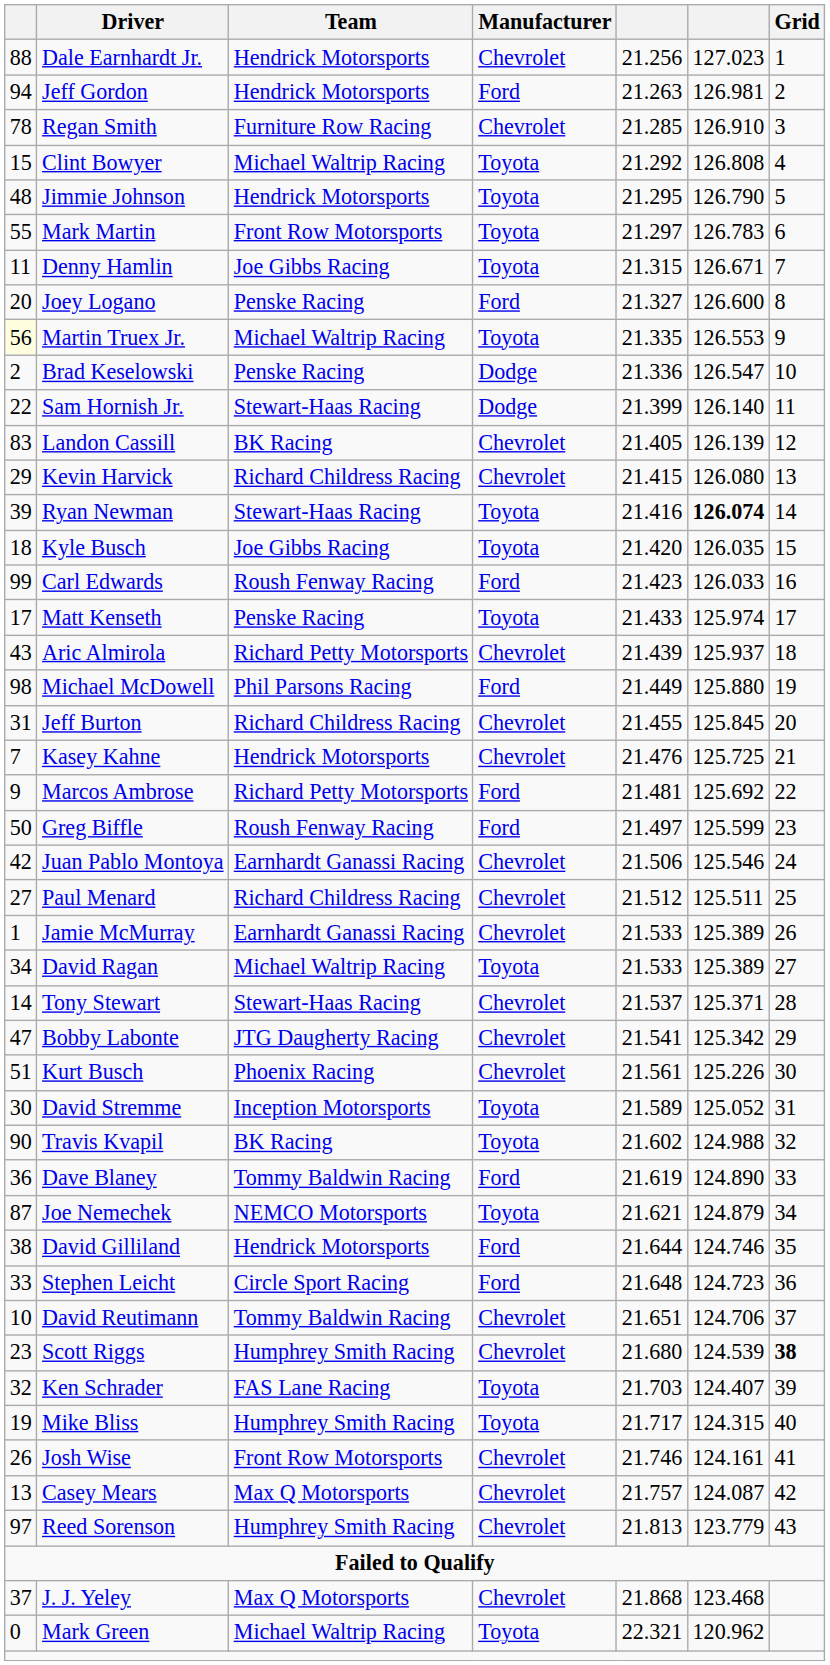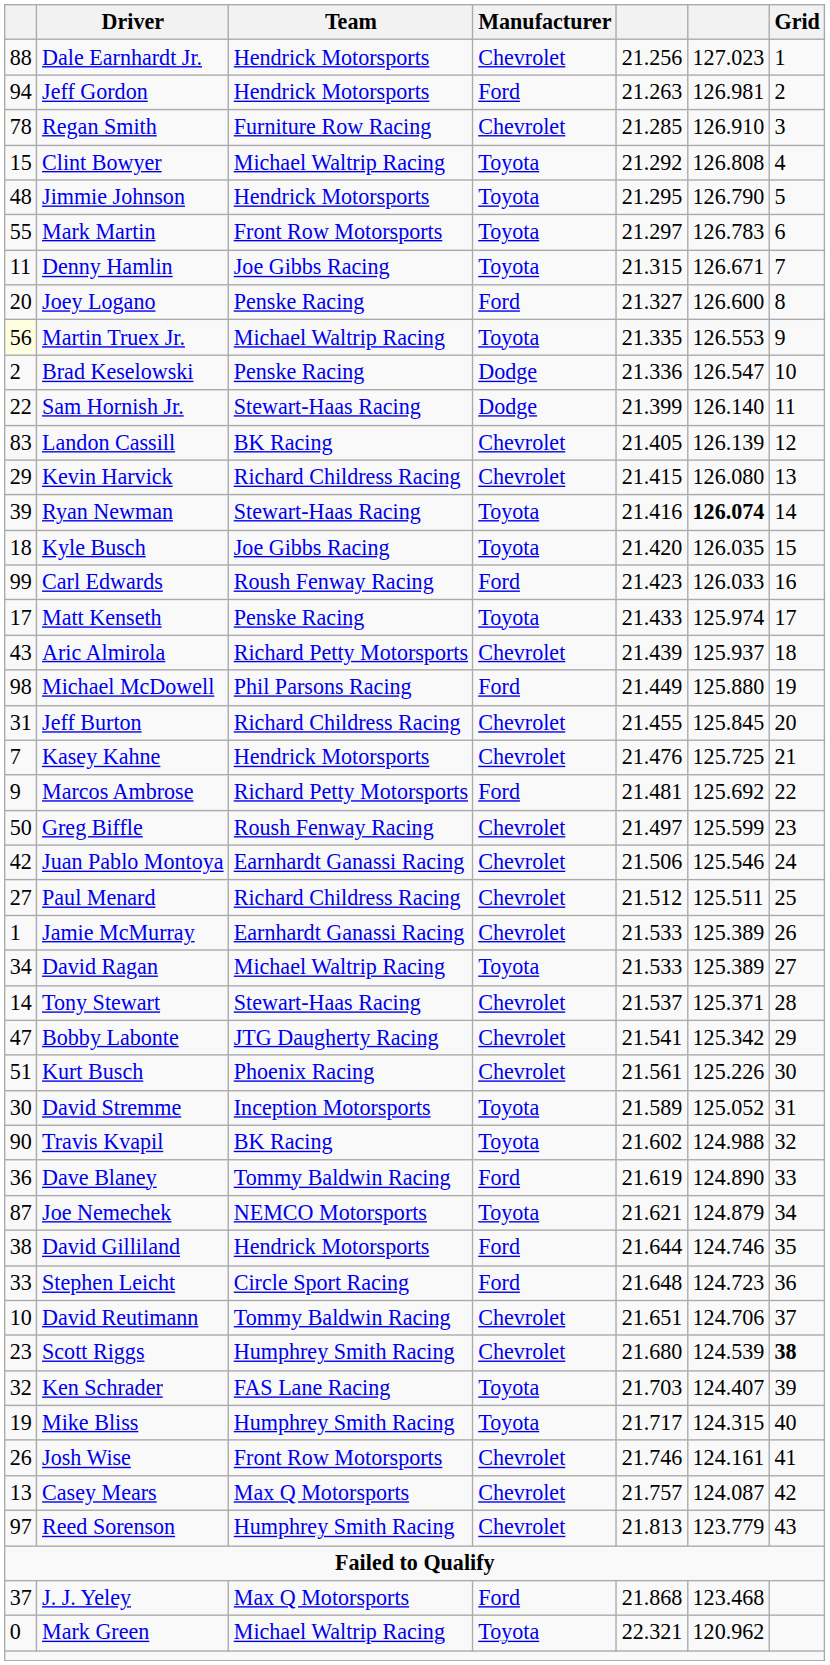 <table class="wikitable">
 <tr>
 <th></th>
 <th>Driver</th>
 <th>Team</th>
 <th>Manufacturer</th>
 <th></th>
 <th></th>
 <th>Grid</th>
 </tr>
 <tr>
 <td>88</td>
 <td><a href='#'>Dale Earnhardt Jr.</a></td>
 <td><a href='#'>Hendrick Motorsports</a></td>
 <td><a href='#'>Chevrolet</a></td>
 <td>21.256</td>
 <td>127.023</td>
 <td>1</td>
 </tr>
 <tr>
 <td>94</td>
 <td><a href='#'>Jeff Gordon</a></td>
 <td><a href='#'>Hendrick Motorsports</a></td>
 <td><a href='#'>Ford</a></td>
 <td>21.263</td>
 <td>126.981</td>
 <td>2</td>
 </tr>
 <tr>
 <td>78</td>
 <td><a href='#'>Regan Smith</a></td>
 <td><a href='#'>Furniture Row Racing</a></td>
 <td><a href='#'>Chevrolet</a></td>
 <td>21.285</td>
 <td>126.910</td>
 <td>3</td>
 </tr>
 <tr>
 <td>15</td>
 <td><a href='#'>Clint Bowyer</a></td>
 <td><a href='#'>Michael Waltrip Racing</a></td>
 <td><a href='#'>Toyota</a></td>
 <td>21.292</td>
 <td>126.808</td>
 <td>4</td>
 </tr>
 <tr>
 <td>48</td>
 <td><a href='#'>Jimmie Johnson</a></td>
 <td><a href='#'>Hendrick Motorsports</a></td>
 <td><a href='#'>Toyota</a></td>
 <td>21.295</td>
 <td>126.790</td>
 <td>5</td>
 </tr>
 <tr>
 <td>55</td>
 <td><a href='#'>Mark Martin</a></td>
 <td><a href='#'>Front Row Motorsports</a></td>
 <td><a href='#'>Toyota</a></td>
 <td>21.297</td>
 <td>126.783</td>
 <td>6</td>
 </tr>
 <tr>
 <td>11</td>
 <td><a href='#'>Denny Hamlin</a></td>
 <td><a href='#'>Joe Gibbs Racing</a></td>
 <td><a href='#'>Toyota</a></td>
 <td>21.315</td>
 <td>126.671</td>
 <td>7</td>
 </tr>
 <tr>
 <td>20</td>
 <td><a href='#'>Joey Logano</a></td>
 <td><a href='#'>Penske Racing</a></td>
 <td><a href='#'>Ford</a></td>
 <td>21.327</td>
 <td>126.600</td>
 <td>8</td>
 </tr>
 <tr>
 <td style="background: lightyellow;">56</td>
 <td><a href='#'>Martin Truex Jr.</a></td>
 <td><a href='#'>Michael Waltrip Racing</a></td>
 <td><a href='#'>Toyota</a></td>
 <td>21.335</td>
 <td>126.553</td>
 <td>9</td>
 </tr>
 <tr>
 <td>2</td>
 <td><a href='#'>Brad Keselowski</a></td>
 <td><a href='#'>Penske Racing</a></td>
 <td><a href='#'>Dodge</a></td>
 <td>21.336</td>
 <td>126.547</td>
 <td>10</td>
 </tr>
 <tr>
 <td>22</td>
 <td><a href='#'>Sam Hornish Jr.</a></td>
 <td><a href='#'>Stewart-Haas Racing</a></td>
 <td><a href='#'>Dodge</a></td>
 <td>21.399</td>
 <td>126.140</td>
 <td>11</td>
 </tr>
 <tr>
 <td>83</td>
 <td><a href='#'>Landon Cassill</a></td>
 <td><a href='#'>BK Racing</a></td>
 <td><a href='#'>Chevrolet</a></td>
 <td>21.405</td>
 <td>126.139</td>
 <td>12</td>
 </tr>
 <tr>
 <td>29</td>
 <td><a href='#'>Kevin Harvick</a></td>
 <td><a href='#'>Richard Childress Racing</a></td>
 <td><a href='#'>Chevrolet</a></td>
 <td>21.415</td>
 <td>126.080</td>
 <td>13</td>
 </tr>
 <tr>
 <td>39</td>
 <td><a href='#'>Ryan Newman</a></td>
 <td><a href='#'>Stewart-Haas Racing</a></td>
 <td><a href='#'>Toyota</a></td>
 <td>21.416</td>
 <td><strong>126.074</strong></td>
 <td>14</td>
 </tr>
 <tr>
 <td>18</td>
 <td><a href='#'>Kyle Busch</a></td>
 <td><a href='#'>Joe Gibbs Racing</a></td>
 <td><a href='#'>Toyota</a></td>
 <td>21.420</td>
 <td>126.035</td>
 <td>15</td>
 </tr>
 <tr>
 <td>99</td>
 <td><a href='#'>Carl Edwards</a></td>
 <td><a href='#'>Roush Fenway Racing</a></td>
 <td><a href='#'>Ford</a></td>
 <td>21.423</td>
 <td>126.033</td>
 <td>16</td>
 </tr>
 <tr>
 <td>17</td>
 <td><a href='#'>Matt Kenseth</a></td>
 <td><a href='#'>Penske Racing</a></td>
 <td><a href='#'>Toyota</a></td>
 <td>21.433</td>
 <td>125.974</td>
 <td>17</td>
 </tr>
 <tr>
 <td>43</td>
 <td><a href='#'>Aric Almirola</a></td>
 <td><a href='#'>Richard Petty Motorsports</a></td>
 <td><a href='#'>Chevrolet</a></td>
 <td>21.439</td>
 <td>125.937</td>
 <td>18</td>
 </tr>
 <tr>
 <td>98</td>
 <td><a href='#'>Michael McDowell</a></td>
 <td><a href='#'>Phil Parsons Racing</a></td>
 <td><a href='#'>Ford</a></td>
 <td>21.449</td>
 <td>125.880</td>
 <td>19</td>
 </tr>
 <tr>
 <td>31</td>
 <td><a href='#'>Jeff Burton</a></td>
 <td><a href='#'>Richard Childress Racing</a></td>
 <td><a href='#'>Chevrolet</a></td>
 <td>21.455</td>
 <td>125.845</td>
 <td>20</td>
 </tr>
 <tr>
 <td>7</td>
 <td><a href='#'>Kasey Kahne</a></td>
 <td><a href='#'>Hendrick Motorsports</a></td>
 <td><a href='#'>Chevrolet</a></td>
 <td>21.476</td>
 <td>125.725</td>
 <td>21</td>
 </tr>
 <tr>
 <td>9</td>
 <td><a href='#'>Marcos Ambrose</a></td>
 <td><a href='#'>Richard Petty Motorsports</a></td>
 <td><a href='#'>Ford</a></td>
 <td>21.481</td>
 <td>125.692</td>
 <td>22</td>
 </tr>
 <tr>
 <td>50</td>
 <td><a href='#'>Greg Biffle</a></td>
 <td><a href='#'>Roush Fenway Racing</a></td>
-<td><a href='#'>Ford</a></td>
+<td><a href='#'>Chevrolet</a></td>
 <td>21.497</td>
 <td>125.599</td>
 <td>23</td>
 </tr>
 <tr>
 <td>42</td>
 <td><a href='#'>Juan Pablo Montoya</a></td>
 <td><a href='#'>Earnhardt Ganassi Racing</a></td>
 <td><a href='#'>Chevrolet</a></td>
 <td>21.506</td>
 <td>125.546</td>
 <td>24</td>
 </tr>
 <tr>
 <td>27</td>
 <td><a href='#'>Paul Menard</a></td>
 <td><a href='#'>Richard Childress Racing</a></td>
 <td><a href='#'>Chevrolet</a></td>
 <td>21.512</td>
 <td>125.511</td>
 <td>25</td>
 </tr>
 <tr>
 <td>1</td>
 <td><a href='#'>Jamie McMurray</a></td>
 <td><a href='#'>Earnhardt Ganassi Racing</a></td>
 <td><a href='#'>Chevrolet</a></td>
 <td>21.533</td>
 <td>125.389</td>
 <td>26</td>
 </tr>
 <tr>
 <td>34</td>
 <td><a href='#'>David Ragan</a></td>
 <td><a href='#'>Michael Waltrip Racing</a></td>
 <td><a href='#'>Toyota</a></td>
 <td>21.533</td>
 <td>125.389</td>
 <td>27</td>
 </tr>
 <tr>
 <td>14</td>
 <td><a href='#'>Tony Stewart</a></td>
 <td><a href='#'>Stewart-Haas Racing</a></td>
 <td><a href='#'>Chevrolet</a></td>
 <td>21.537</td>
 <td>125.371</td>
 <td>28</td>
 </tr>
 <tr>
 <td>47</td>
 <td><a href='#'>Bobby Labonte</a></td>
 <td><a href='#'>JTG Daugherty Racing</a></td>
 <td><a href='#'>Chevrolet</a></td>
 <td>21.541</td>
 <td>125.342</td>
 <td>29</td>
 </tr>
 <tr>
 <td>51</td>
 <td><a href='#'>Kurt Busch</a></td>
 <td><a href='#'>Phoenix Racing</a></td>
 <td><a href='#'>Chevrolet</a></td>
 <td>21.561</td>
 <td>125.226</td>
 <td>30</td>
 </tr>
 <tr>
 <td>30</td>
 <td><a href='#'>David Stremme</a></td>
 <td><a href='#'>Inception Motorsports</a></td>
 <td><a href='#'>Toyota</a></td>
 <td>21.589</td>
 <td>125.052</td>
 <td>31</td>
 </tr>
 <tr>
 <td>90</td>
 <td><a href='#'>Travis Kvapil</a></td>
 <td><a href='#'>BK Racing</a></td>
 <td><a href='#'>Toyota</a></td>
 <td>21.602</td>
 <td>124.988</td>
 <td>32</td>
 </tr>
 <tr>
 <td>36</td>
 <td><a href='#'>Dave Blaney</a></td>
 <td><a href='#'>Tommy Baldwin Racing</a></td>
 <td><a href='#'>Ford</a></td>
 <td>21.619</td>
 <td>124.890</td>
 <td>33</td>
 </tr>
 <tr>
 <td>87</td>
 <td><a href='#'>Joe Nemechek</a></td>
 <td><a href='#'>NEMCO Motorsports</a></td>
 <td><a href='#'>Toyota</a></td>
 <td>21.621</td>
 <td>124.879</td>
 <td>34</td>
 </tr>
 <tr>
 <td>38</td>
 <td><a href='#'>David Gilliland</a></td>
 <td><a href='#'>Hendrick Motorsports</a></td>
 <td><a href='#'>Ford</a></td>
 <td>21.644</td>
 <td>124.746</td>
 <td>35</td>
 </tr>
 <tr>
 <td>33</td>
 <td><a href='#'>Stephen Leicht</a></td>
 <td><a href='#'>Circle Sport Racing</a></td>
 <td><a href='#'>Ford</a></td>
 <td>21.648</td>
 <td>124.723</td>
 <td>36</td>
 </tr>
 <tr>
 <td>10</td>
 <td><a href='#'>David Reutimann</a></td>
 <td><a href='#'>Tommy Baldwin Racing</a></td>
 <td><a href='#'>Chevrolet</a></td>
 <td>21.651</td>
 <td>124.706</td>
 <td>37</td>
 </tr>
 <tr>
 <td>23</td>
 <td><a href='#'>Scott Riggs</a></td>
 <td><a href='#'>Humphrey Smith Racing</a></td>
 <td><a href='#'>Chevrolet</a></td>
 <td>21.680</td>
 <td>124.539</td>
 <td><strong>38</strong></td>
 </tr>
 <tr>
 <td>32</td>
 <td><a href='#'>Ken Schrader</a></td>
 <td><a href='#'>FAS Lane Racing</a></td>
 <td><a href='#'>Toyota</a></td>
 <td>21.703</td>
 <td>124.407</td>
 <td>39</td>
 </tr>
 <tr>
 <td>19</td>
 <td><a href='#'>Mike Bliss</a></td>
 <td><a href='#'>Humphrey Smith Racing</a></td>
 <td><a href='#'>Toyota</a></td>
 <td>21.717</td>
 <td>124.315</td>
 <td>40</td>
 </tr>
 <tr>
 <td>26</td>
 <td><a href='#'>Josh Wise</a></td>
 <td><a href='#'>Front Row Motorsports</a></td>
 <td><a href='#'>Chevrolet</a></td>
 <td>21.746</td>
 <td>124.161</td>
 <td>41</td>
 </tr>
 <tr>
 <td>13</td>
 <td><a href='#'>Casey Mears</a></td>
 <td><a href='#'>Max Q Motorsports</a></td>
 <td><a href='#'>Chevrolet</a></td>
 <td>21.757</td>
 <td>124.087</td>
 <td>42</td>
 </tr>
 <tr>
 <td>97</td>
 <td><a href='#'>Reed Sorenson</a></td>
 <td><a href='#'>Humphrey Smith Racing</a></td>
 <td><a href='#'>Chevrolet</a></td>
 <td>21.813</td>
 <td>123.779</td>
 <td>43</td>
 </tr>
 <tr>
 <td colspan="7" style="text-align:center;"><strong>Failed to Qualify</strong></td>
 </tr>
 <tr>
 <td>37</td>
 <td><a href='#'>J. J. Yeley</a></td>
 <td><a href='#'>Max Q Motorsports</a></td>
-<td><a href='#'>Chevrolet</a></td>
+<td><a href='#'>Ford</a></td>
 <td>21.868</td>
 <td>123.468</td>
 <td></td>
 </tr>
 <tr>
 <td>0</td>
 <td><a href='#'>Mark Green</a></td>
 <td><a href='#'>Michael Waltrip Racing</a></td>
 <td><a href='#'>Toyota</a></td>
 <td>22.321</td>
 <td>120.962</td>
 <td></td>
 </tr>
 <tr>
 <td colspan="8"></td>
 </tr>
 </table>
